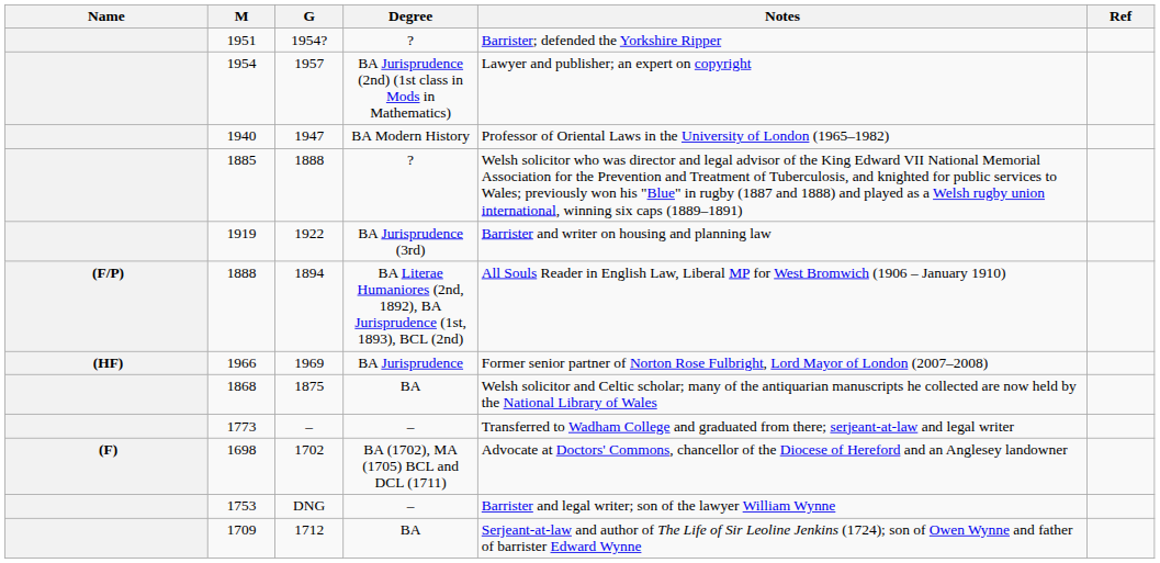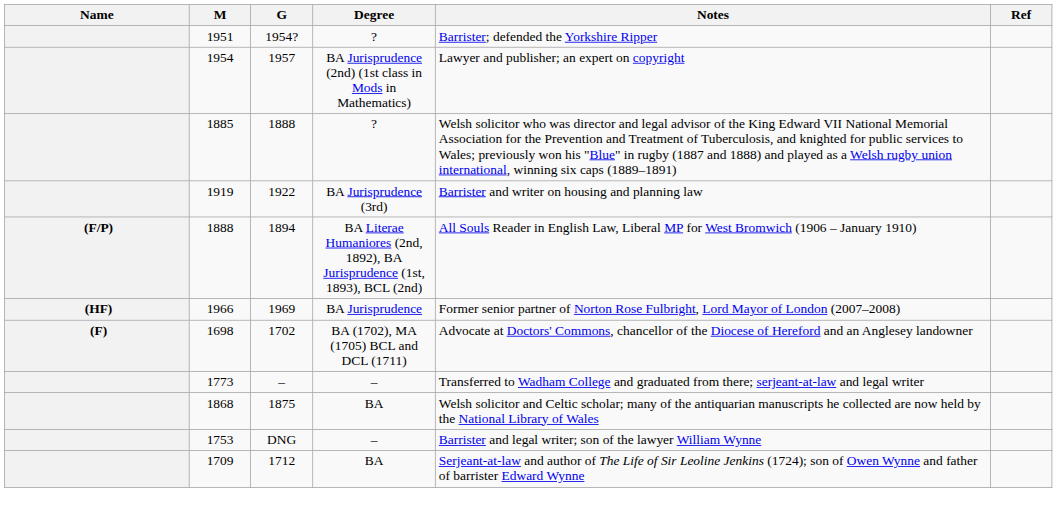 <table class="wikitable sortable">
 <tr>
 <th scope="column" width="15%">Name</th>
 <th scope="column" width="5%">M</th>
 <th scope="column" width="5%">G</th>
 <th scope="column" width="10%" class="unsortable">Degree</th>
 <th scope="column" width="45%" class="unsortable">Notes</th>
 <th scope="column" width="5%" class="unsortable">Ref</th>
 </tr>
 <tr valign="top">
 <th scope="row"></th>
 <td align="center">1951</td>
 <td align="center"><span>1954</span>?</td>
 <td align="center">?</td>
 <td><a href='#'>Barrister</a>; defended the <a href='#'>Yorkshire Ripper</a></td>
 <td align="center"></td>
 </tr>
 <tr valign="top">
 <th scope="row"></th>
 <td align="center">1954</td>
 <td align="center">1957</td>
 <td align="center">BA <a href='#'>Jurisprudence</a> (2nd) (1st class in <a href='#'>Mods</a> in Mathematics)</td>
 <td>Lawyer and publisher; an expert on <a href='#'>copyright</a></td>
-<td align="center"></td>
-</tr>
-<tr valign="top">
-<th scope="row"></th>
-<td align="center">1940</td>
-<td align="center">1947</td>
-<td align="center">BA Modern History</td>
-<td>Professor of Oriental Laws in the <a href='#'>University of London</a> (1965–1982)</td>
 <td align="center"></td>
 </tr>
 <tr valign="top">
 <th scope="row"></th>
 <td align="center">1885</td>
 <td align="center">1888</td>
 <td align="center">?</td>
 <td>Welsh solicitor who was director and legal advisor of the King Edward VII National Memorial Association for the Prevention and Treatment of Tuberculosis, and knighted for public services to Wales; previously won his "<a href='#'>Blue</a>" in rugby (1887 and 1888) and played as a <a href='#'>Welsh rugby union international</a>, winning six caps (1889–1891)</td>
 <td align="center"></td>
 </tr>
 <tr valign="top">
 <th scope="row"></th>
 <td align="center">1919</td>
 <td align="center">1922</td>
 <td align="center">BA <a href='#'>Jurisprudence</a> (3rd)</td>
 <td><a href='#'>Barrister</a> and writer on housing and planning law</td>
 <td align="center"></td>
 </tr>
 <tr valign="top">
 <th scope="row"> (F/P)</th>
 <td align="center">1888</td>
 <td align="center">1894</td>
 <td align="center">BA <a href='#'>Literae Humaniores</a> (2nd, 1892), BA <a href='#'>Jurisprudence</a> (1st, 1893), BCL (2nd)</td>
 <td><a href='#'>All Souls</a> Reader in English Law, Liberal <a href='#'>MP</a> for <a href='#'>West Bromwich</a> (1906 – January 1910)</td>
 <td align="center"></td>
 </tr>
 <tr valign="top">
 <th scope="row"> (HF)</th>
 <td align="center">1966</td>
 <td align="center">1969</td>
 <td align="center">BA <a href='#'>Jurisprudence</a></td>
 <td>Former senior partner of <a href='#'>Norton Rose Fulbright</a>, <a href='#'>Lord Mayor of London</a> (2007–2008)</td>
 <td align="center"></td>
 </tr>
 <tr valign="top">
-<th scope="row"></th>
-<td align="center">1868</td>
-<td align="center">1875</td>
-<td align="center">BA</td>
-<td>Welsh solicitor and Celtic scholar; many of the antiquarian manuscripts he collected are now held by the <a href='#'>National Library of Wales</a></td>
+<th scope="row"> (F)</th>
+<td align="center">1698</td>
+<td align="center">1702</td>
+<td align="center">BA (1702), MA (1705) BCL and DCL (1711)</td>
+<td>Advocate at <a href='#'>Doctors' Commons</a>, chancellor of the <a href='#'>Diocese of Hereford</a> and an Anglesey landowner</td>
 <td align="center"></td>
 </tr>
 <tr valign="top">
 <th scope="row"></th>
 <td align="center">1773</td>
 <td align="center">–</td>
 <td align="center">–</td>
 <td>Transferred to <a href='#'>Wadham College</a> and graduated from there; <a href='#'>serjeant-at-law</a> and legal writer</td>
 <td align="center"></td>
 </tr>
 <tr valign="top">
-<th scope="row"> (F)</th>
-<td align="center">1698</td>
-<td align="center">1702</td>
-<td align="center">BA (1702), MA (1705) BCL and DCL (1711)</td>
-<td>Advocate at <a href='#'>Doctors' Commons</a>, chancellor of the <a href='#'>Diocese of Hereford</a> and an Anglesey landowner</td>
+<th scope="row"></th>
+<td align="center">1868</td>
+<td align="center">1875</td>
+<td align="center">BA</td>
+<td>Welsh solicitor and Celtic scholar; many of the antiquarian manuscripts he collected are now held by the <a href='#'>National Library of Wales</a></td>
 <td align="center"></td>
 </tr>
 <tr valign="top">
 <th scope="row"></th>
 <td align="center">1753</td>
 <td align="center">DNG</td>
 <td align="center">–</td>
 <td><a href='#'>Barrister</a> and legal writer; son of the lawyer <a href='#'>William Wynne</a></td>
 <td align="center"></td>
 </tr>
 <tr valign="top">
 <th scope="row"></th>
 <td align="center">1709</td>
 <td align="center">1712</td>
 <td align="center">BA</td>
 <td><a href='#'>Serjeant-at-law</a> and author of <em>The Life of Sir Leoline Jenkins</em> (1724); son of <a href='#'>Owen Wynne</a> and father of barrister <a href='#'>Edward Wynne</a></td>
 <td align="center"></td>
 </tr>
 </table>
